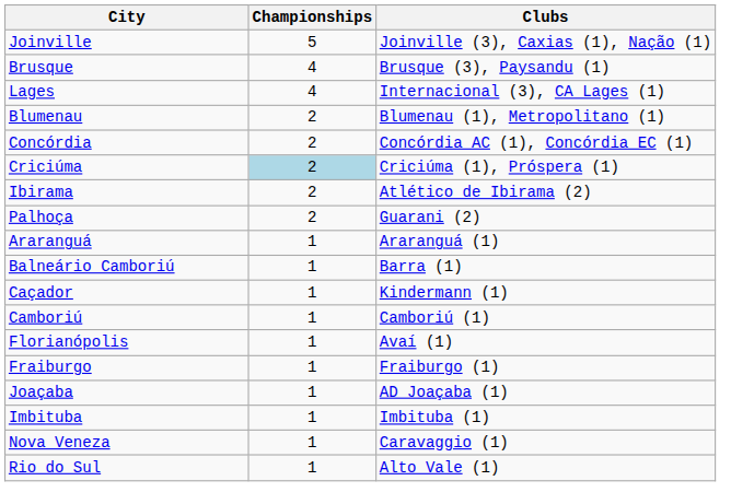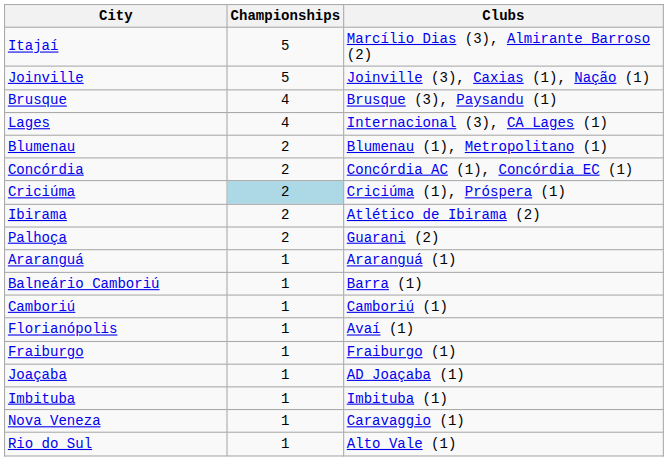 <table class="wikitable">
 <tr>
 <th style="width:200px">City</th>
 <th>Championships</th>
 <th>Clubs</th>
+</tr>
+<tr>
+<td> <a href='#'>Itajaí</a></td>
+<td align="center">5</td>
+<td><a href='#'>Marcílio Dias</a> (3), <a href='#'>Almirante Barroso</a> (2)</td>
 </tr>
 <tr>
 <td> <a href='#'>Joinville</a></td>
 <td align="center">5</td>
 <td><a href='#'>Joinville</a> (3), <a href='#'>Caxias</a> (1), <a href='#'>Nação</a> (1)</td>
 </tr>
 <tr>
 <td> <a href='#'>Brusque</a></td>
 <td align="center">4</td>
 <td><a href='#'>Brusque</a> (3), <a href='#'>Paysandu</a> (1)</td>
 </tr>
 <tr>
 <td> <a href='#'>Lages</a></td>
 <td align="center">4</td>
 <td><a href='#'>Internacional</a> (3), <a href='#'>CA Lages</a> (1)</td>
 </tr>
 <tr>
 <td> <a href='#'>Blumenau</a></td>
 <td align="center">2</td>
 <td><a href='#'>Blumenau</a> (1), <a href='#'>Metropolitano</a> (1)</td>
 </tr>
 <tr>
 <td> <a href='#'>Concórdia</a></td>
 <td align="center">2</td>
 <td><a href='#'>Concórdia AC</a> (1), <a href='#'>Concórdia EC</a> (1)</td>
 </tr>
 <tr>
 <td> <a href='#'>Criciúma</a></td>
 <td align="center" style="background: lightblue;">2</td>
 <td><a href='#'>Criciúma</a> (1), <a href='#'>Próspera</a> (1)</td>
 </tr>
 <tr>
 <td> <a href='#'>Ibirama</a></td>
 <td align="center">2</td>
 <td><a href='#'>Atlético de Ibirama</a> (2)</td>
 </tr>
 <tr>
 <td> <a href='#'>Palhoça</a></td>
 <td align="center">2</td>
 <td><a href='#'>Guarani</a> (2)</td>
 </tr>
 <tr>
 <td> <a href='#'>Araranguá</a></td>
 <td align="center">1</td>
 <td><a href='#'>Araranguá</a> (1)</td>
 </tr>
 <tr>
 <td> <a href='#'>Balneário Camboriú</a></td>
 <td align="center">1</td>
 <td><a href='#'>Barra</a> (1)</td>
 </tr>
 <tr>
-<td> <a href='#'>Caçador</a></td>
-<td align="center">1</td>
-<td><a href='#'>Kindermann</a> (1)</td>
-</tr>
-<tr>
 <td> <a href='#'>Camboriú</a></td>
 <td align="center">1</td>
 <td><a href='#'>Camboriú</a> (1)</td>
 </tr>
 <tr>
 <td> <a href='#'>Florianópolis</a></td>
 <td align="center">1</td>
 <td><a href='#'>Avaí</a> (1)</td>
 </tr>
 <tr>
 <td> <a href='#'>Fraiburgo</a></td>
 <td align="center">1</td>
 <td><a href='#'>Fraiburgo</a> (1)</td>
 </tr>
 <tr>
 <td> <a href='#'>Joaçaba</a></td>
 <td align="center">1</td>
 <td><a href='#'>AD Joaçaba</a> (1)</td>
 </tr>
 <tr>
 <td> <a href='#'>Imbituba</a></td>
 <td align="center">1</td>
 <td><a href='#'>Imbituba</a> (1)</td>
 </tr>
 <tr>
 <td> <a href='#'>Nova Veneza</a></td>
 <td align="center">1</td>
 <td><a href='#'>Caravaggio</a> (1)</td>
 </tr>
 <tr>
 <td> <a href='#'>Rio do Sul</a></td>
 <td align="center">1</td>
 <td><a href='#'>Alto Vale</a> (1)</td>
 </tr>
 </table>
